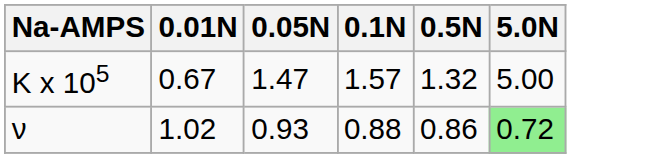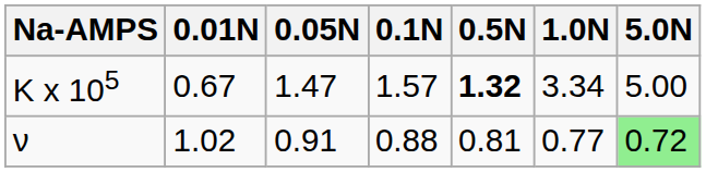 <table class="wikitable" border="1">
 <tr>
 <th>Na-AMPS</th>
 <th>0.01N</th>
 <th>0.05N</th>
 <th>0.1N</th>
 <th>0.5N</th>
+<th>1.0N</th>
 <th>5.0N</th>
 </tr>
 <tr>
 <td>K x 10<sup>5</sup></td>
 <td>0.67</td>
 <td>1.47</td>
 <td>1.57</td>
-<td>1.32</td>
+<td><strong>1.32</strong></td>
+<td>3.34</td>
 <td>5.00</td>
 </tr>
 <tr>
 <td>ν</td>
 <td>1.02</td>
-<td>0.93</td>
+<td>0.91</td>
 <td>0.88</td>
-<td>0.86</td>
+<td>0.81</td>
+<td>0.77</td>
 <td style="background: lightgreen;">0.72</td>
 </tr>
 </table>
